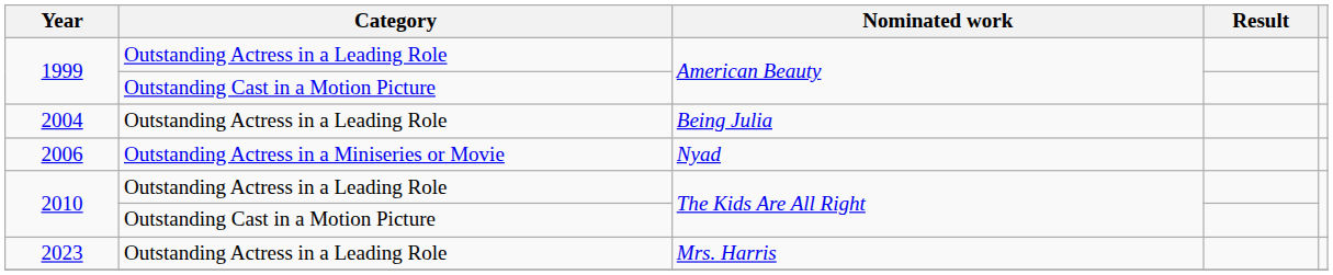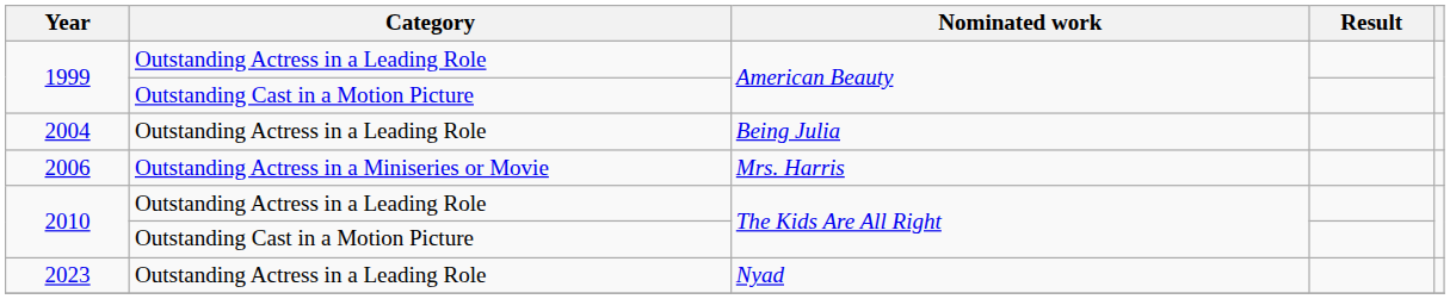 <table class=wikitable>
 <tr>
 <th scope="col" style="width:5em;">Year</th>
 <th scope="col" style="width:26em;">Category</th>
 <th scope="col" style="width:25em;">Nominated work</th>
 <th scope="col" style="width:5em;">Result</th>
 <th></th>
 </tr>
 <tr>
 <td style="text-align:center;", rowspan="2"><a href='#'>1999</a></td>
 <td><a href='#'>Outstanding Actress in a Leading Role</a></td>
 <td rowspan="2"><em><a href='#'>American Beauty</a></em></td>
 <td></td>
 <td style="text-align:center;" rowspan="2"></td>
 </tr>
 <tr>
 <td><a href='#'>Outstanding Cast in a Motion Picture</a></td>
 <td></td>
 </tr>
 <tr>
 <td style="text-align:center;"><a href='#'>2004</a></td>
 <td>Outstanding Actress in a Leading Role</td>
 <td><em><a href='#'>Being Julia</a></em></td>
 <td></td>
 <td style="text-align:center;"></td>
 </tr>
 <tr>
 <td style="text-align:center;"><a href='#'>2006</a></td>
 <td><a href='#'>Outstanding Actress in a Miniseries or Movie</a></td>
-<td><em><a href='#'>Nyad</a></em></td>
+<td><em><a href='#'>Mrs. Harris</a></em></td>
 <td></td>
 <td style="text-align:center;"></td>
 </tr>
 <tr>
 <td rowspan="2" style="text-align:center;"><a href='#'>2010</a></td>
 <td>Outstanding Actress in a Leading Role</td>
 <td rowspan="2"><em><a href='#'>The Kids Are All Right</a></em></td>
 <td></td>
 <td style="text-align:center;" rowspan="2"></td>
 </tr>
 <tr>
 <td>Outstanding Cast in a Motion Picture</td>
 <td></td>
 </tr>
 <tr>
 <td style="text-align:center;"><a href='#'>2023</a></td>
 <td>Outstanding Actress in a Leading Role</td>
-<td><em><a href='#'>Mrs. Harris</a></em></td>
+<td><em><a href='#'>Nyad</a></em></td>
 <td></td>
 <td style="text-align:center;"></td>
 </tr>
 <tr>
 </tr>
 </table>
